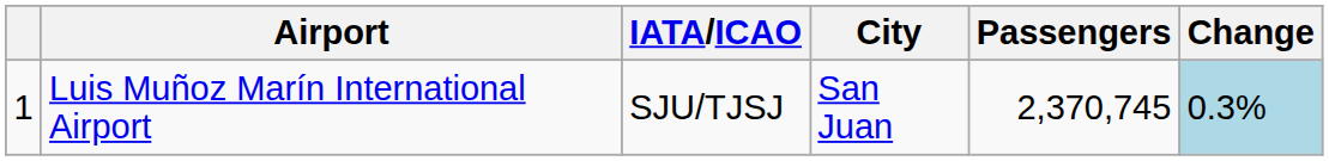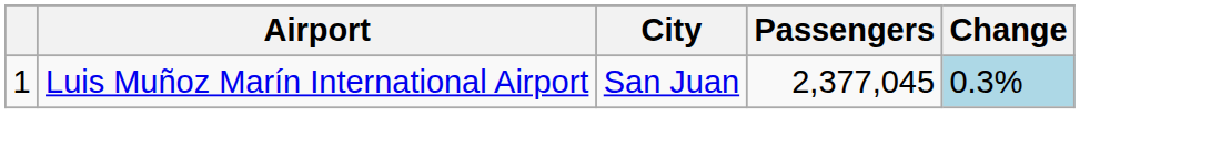 <table class="wikitable sortable">
 <tr>
 <th></th>
 <th>Airport</th>
-<th><a href='#'>IATA</a>/<a href='#'>ICAO</a></th>
 <th>City</th>
 <th>Passengers</th>
 <th>Change</th>
 </tr>
 <tr>
 <td>1</td>
 <td><a href='#'>Luis Muñoz Marín International Airport</a></td>
-<td>SJU/TJSJ</td>
 <td><a href='#'>San Juan</a></td>
-<td align="right">2,370,745</td>
+<td align="right">2,377,045</td>
 <td style="background: lightblue;"> 0.3%</td>
 </tr>
 </table>
